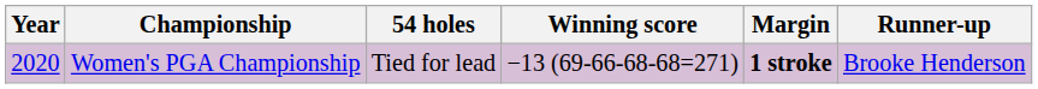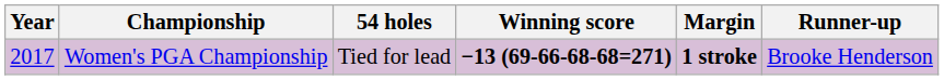 <table class="wikitable">
 <tr>
 <th>Year</th>
 <th>Championship</th>
 <th>54 holes</th>
 <th>Winning score</th>
 <th>Margin</th>
 <th>Runner-up</th>
 </tr>
 <tr style="background:#D8BFD8;">
-<td><a href='#'>2020</a></td>
+<td><a href='#'>2017</a></td>
 <td><a href='#'>Women's PGA Championship</a></td>
 <td>Tied for lead</td>
-<td>−13 (69-66-68-68=271)</td>
+<td><strong>−13 (69-66-68-68=271)</strong></td>
 <td><strong>1 stroke</strong></td>
 <td> <a href='#'>Brooke Henderson</a></td>
 </tr>
 </table>
